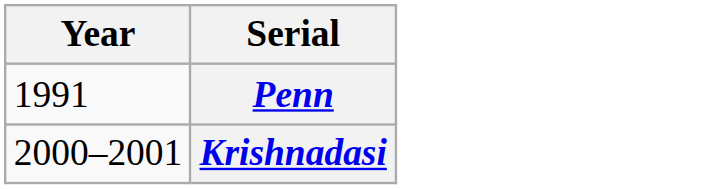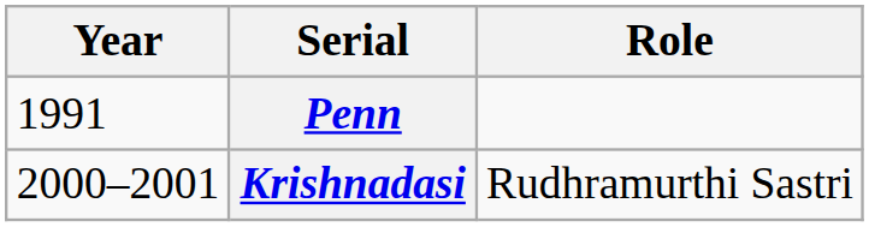 <table class="wikitable plainrowheaders">
 <tr>
 <th scope="col">Year</th>
 <th scope="col">Serial</th>
+<th scope="col">Role</th>
 </tr>
 <tr>
 <td>1991</td>
 <th scope="row"><em><a href='#'>Penn</a></em></th>
+<td></td>
 </tr>
 <tr>
 <td>2000–2001</td>
 <th scope="row"><em><a href='#'>Krishnadasi</a></em></th>
+<td>Rudhramurthi Sastri</td>
 </tr>
 </table>
